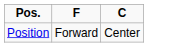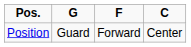 <table class="wikitable" style="text-align: center;">
 <tr>
 <td width="50"><strong>Pos.</strong></td>
+<td width="50"><strong>G</strong></td>
 <td width="50"><strong>F</strong></td>
 <td width="50"><strong>C</strong></td>
 </tr>
 <tr>
 <td><a href='#'>Position</a></td>
+<td>Guard</td>
 <td>Forward</td>
 <td>Center</td>
 </tr>
 </table>
